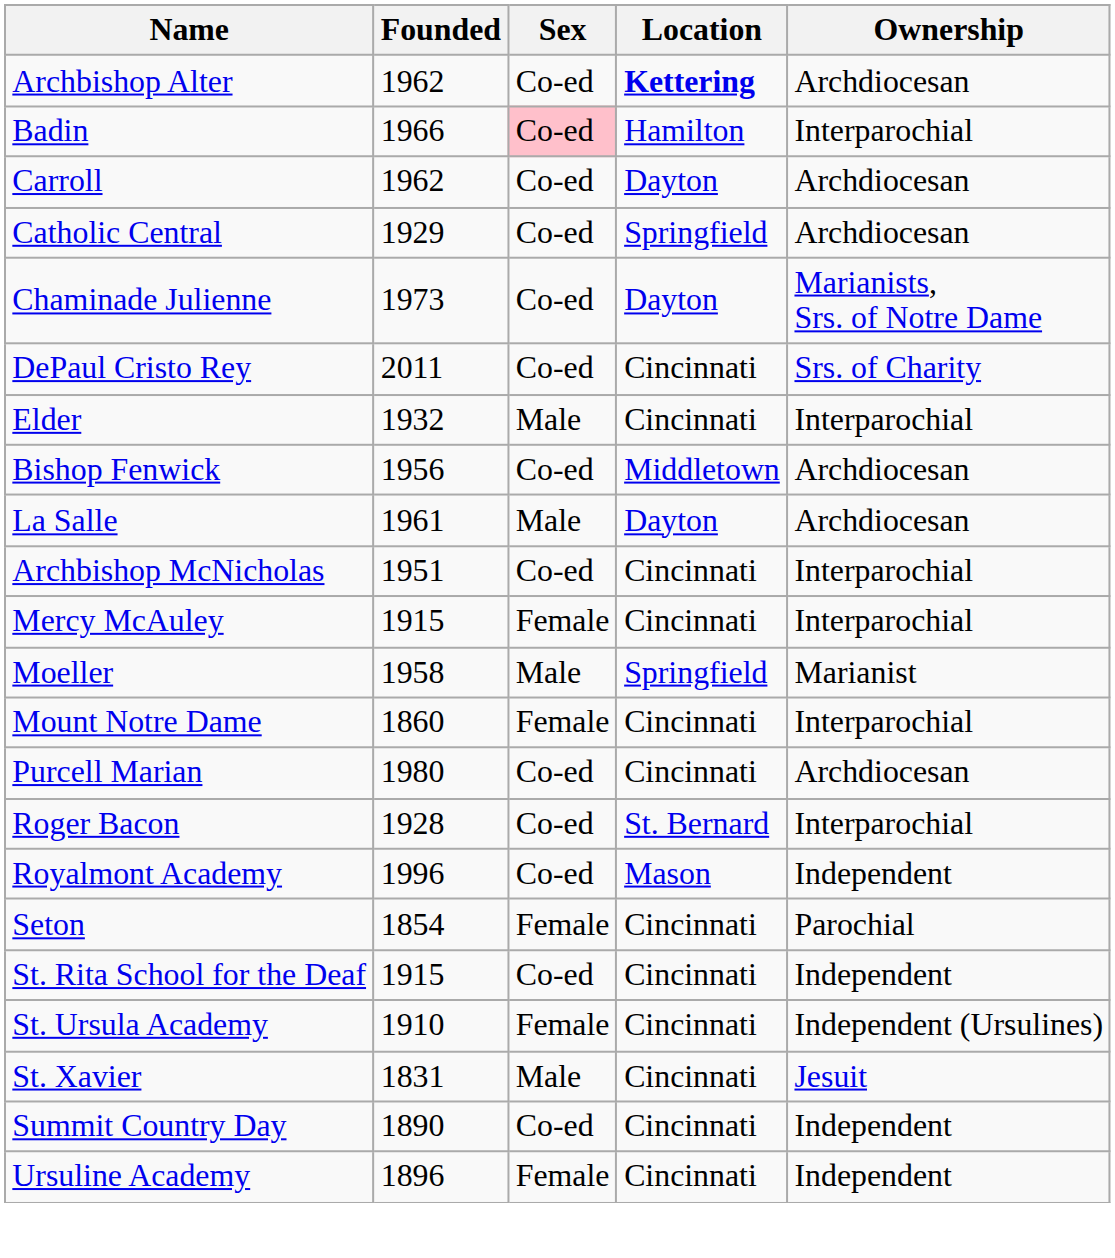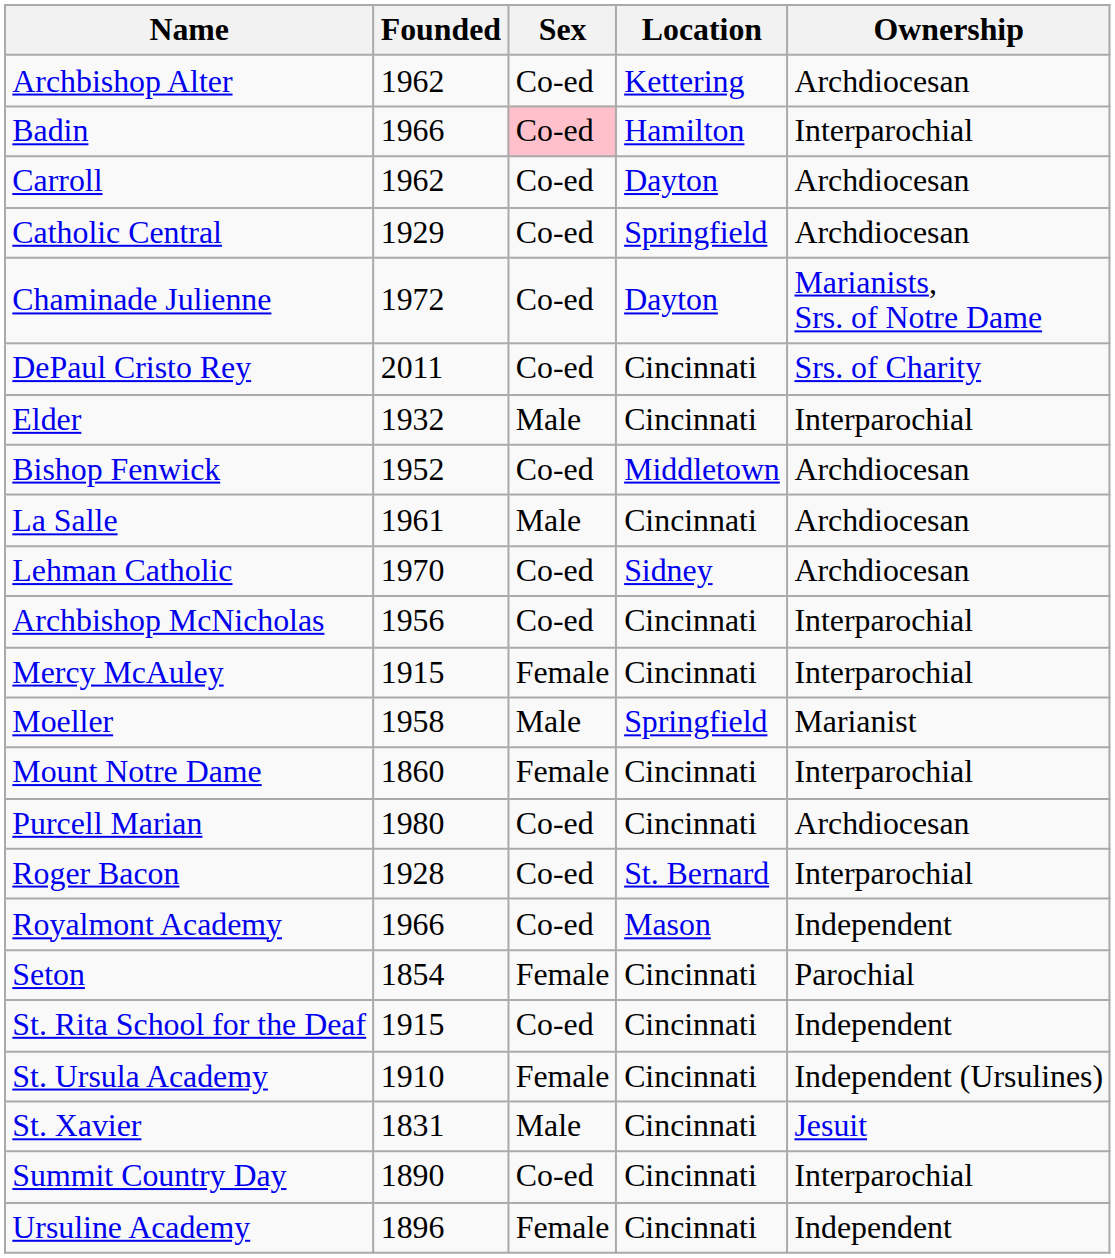 <table class="wikitable sortable">
 <tr>
 <th>Name</th>
 <th>Founded</th>
 <th>Sex</th>
 <th>Location</th>
 <th>Ownership</th>
 </tr>
 <tr>
 <td><a href='#'>Archbishop Alter</a></td>
 <td>1962</td>
 <td>Co-ed</td>
-<td><strong><a href='#'>Kettering</a></strong></td>
+<td><a href='#'>Kettering</a></td>
 <td>Archdiocesan</td>
 </tr>
 <tr>
 <td><a href='#'>Badin</a></td>
 <td>1966</td>
 <td style="background: pink;">Co-ed</td>
 <td><a href='#'>Hamilton</a></td>
 <td>Interparochial</td>
 </tr>
 <tr>
 <td><a href='#'>Carroll</a></td>
 <td>1962</td>
 <td>Co-ed</td>
 <td><a href='#'>Dayton</a></td>
 <td>Archdiocesan</td>
 </tr>
 <tr>
 <td><a href='#'>Catholic Central</a></td>
 <td>1929</td>
 <td>Co-ed</td>
 <td><a href='#'>Springfield</a></td>
 <td>Archdiocesan</td>
 </tr>
 <tr>
 <td><a href='#'>Chaminade Julienne</a></td>
-<td>1973</td>
+<td>1972</td>
 <td>Co-ed</td>
 <td><a href='#'>Dayton</a></td>
 <td><a href='#'>Marianists</a>,<br><a href='#'>Srs. of Notre Dame</a></td>
 </tr>
 <tr>
 <td><a href='#'>DePaul Cristo Rey</a></td>
 <td>2011</td>
 <td>Co-ed</td>
 <td>Cincinnati</td>
 <td><a href='#'>Srs. of Charity</a></td>
 </tr>
 <tr>
 <td><a href='#'>Elder</a></td>
 <td>1932</td>
 <td>Male</td>
 <td>Cincinnati</td>
 <td>Interparochial</td>
 </tr>
 <tr>
 <td><a href='#'>Bishop Fenwick</a></td>
-<td>1956</td>
+<td>1952</td>
 <td>Co-ed</td>
 <td><a href='#'>Middletown</a></td>
 <td>Archdiocesan</td>
 </tr>
 <tr>
 <td><a href='#'>La Salle</a></td>
 <td>1961</td>
 <td>Male</td>
-<td><a href='#'>Dayton</a></td>
+<td>Cincinnati</td>
+<td>Archdiocesan</td>
+</tr>
+<tr>
+<td><a href='#'>Lehman Catholic</a></td>
+<td>1970</td>
+<td>Co-ed</td>
+<td><a href='#'>Sidney</a></td>
 <td>Archdiocesan</td>
 </tr>
 <tr>
 <td><a href='#'>Archbishop McNicholas</a></td>
-<td>1951</td>
+<td>1956</td>
 <td>Co-ed</td>
 <td>Cincinnati</td>
 <td>Interparochial</td>
 </tr>
 <tr>
 <td><a href='#'>Mercy McAuley</a></td>
 <td>1915</td>
 <td>Female</td>
 <td>Cincinnati</td>
 <td>Interparochial</td>
 </tr>
 <tr>
 <td><a href='#'>Moeller</a></td>
 <td>1958</td>
 <td>Male</td>
 <td><a href='#'>Springfield</a></td>
 <td>Marianist</td>
 </tr>
 <tr>
 <td><a href='#'>Mount Notre Dame</a></td>
 <td>1860</td>
 <td>Female</td>
 <td>Cincinnati</td>
 <td>Interparochial</td>
 </tr>
 <tr>
 <td><a href='#'>Purcell Marian</a></td>
 <td>1980</td>
 <td>Co-ed</td>
 <td>Cincinnati</td>
 <td>Archdiocesan</td>
 </tr>
 <tr>
 <td><a href='#'>Roger Bacon</a></td>
 <td>1928</td>
 <td>Co-ed</td>
 <td><a href='#'>St. Bernard</a></td>
 <td>Interparochial</td>
 </tr>
 <tr>
 <td><a href='#'>Royalmont Academy</a></td>
-<td>1996</td>
+<td>1966</td>
 <td>Co-ed</td>
 <td><a href='#'>Mason</a></td>
 <td>Independent</td>
 </tr>
 <tr>
 <td><a href='#'>Seton</a></td>
 <td>1854</td>
 <td>Female</td>
 <td>Cincinnati</td>
 <td>Parochial</td>
 </tr>
 <tr>
 <td><a href='#'>St. Rita School for the Deaf</a></td>
 <td>1915</td>
 <td>Co-ed</td>
 <td>Cincinnati</td>
 <td>Independent</td>
 </tr>
 <tr>
 <td><a href='#'>St. Ursula Academy</a></td>
 <td>1910</td>
 <td>Female</td>
 <td>Cincinnati</td>
 <td>Independent (Ursulines)</td>
 </tr>
 <tr>
 <td><a href='#'>St. Xavier</a></td>
 <td>1831</td>
 <td>Male</td>
 <td>Cincinnati</td>
 <td><a href='#'>Jesuit</a></td>
 </tr>
 <tr>
 <td><a href='#'>Summit Country Day</a></td>
 <td>1890</td>
 <td>Co-ed</td>
 <td>Cincinnati</td>
-<td>Independent</td>
+<td>Interparochial</td>
 </tr>
 <tr>
 <td><a href='#'>Ursuline Academy</a></td>
 <td>1896</td>
 <td>Female</td>
 <td>Cincinnati</td>
 <td>Independent</td>
 </tr>
 </table>
